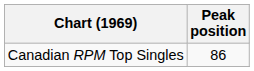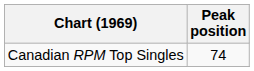 <table class="wikitable sortable">
 <tr>
 <th>Chart (1969)</th>
 <th>Peak<br>position</th>
 </tr>
 <tr>
 <td>Canadian <em>RPM</em> Top Singles</td>
-<td align="center">86</td>
+<td align="center">74</td>
 </tr>
 </table>
